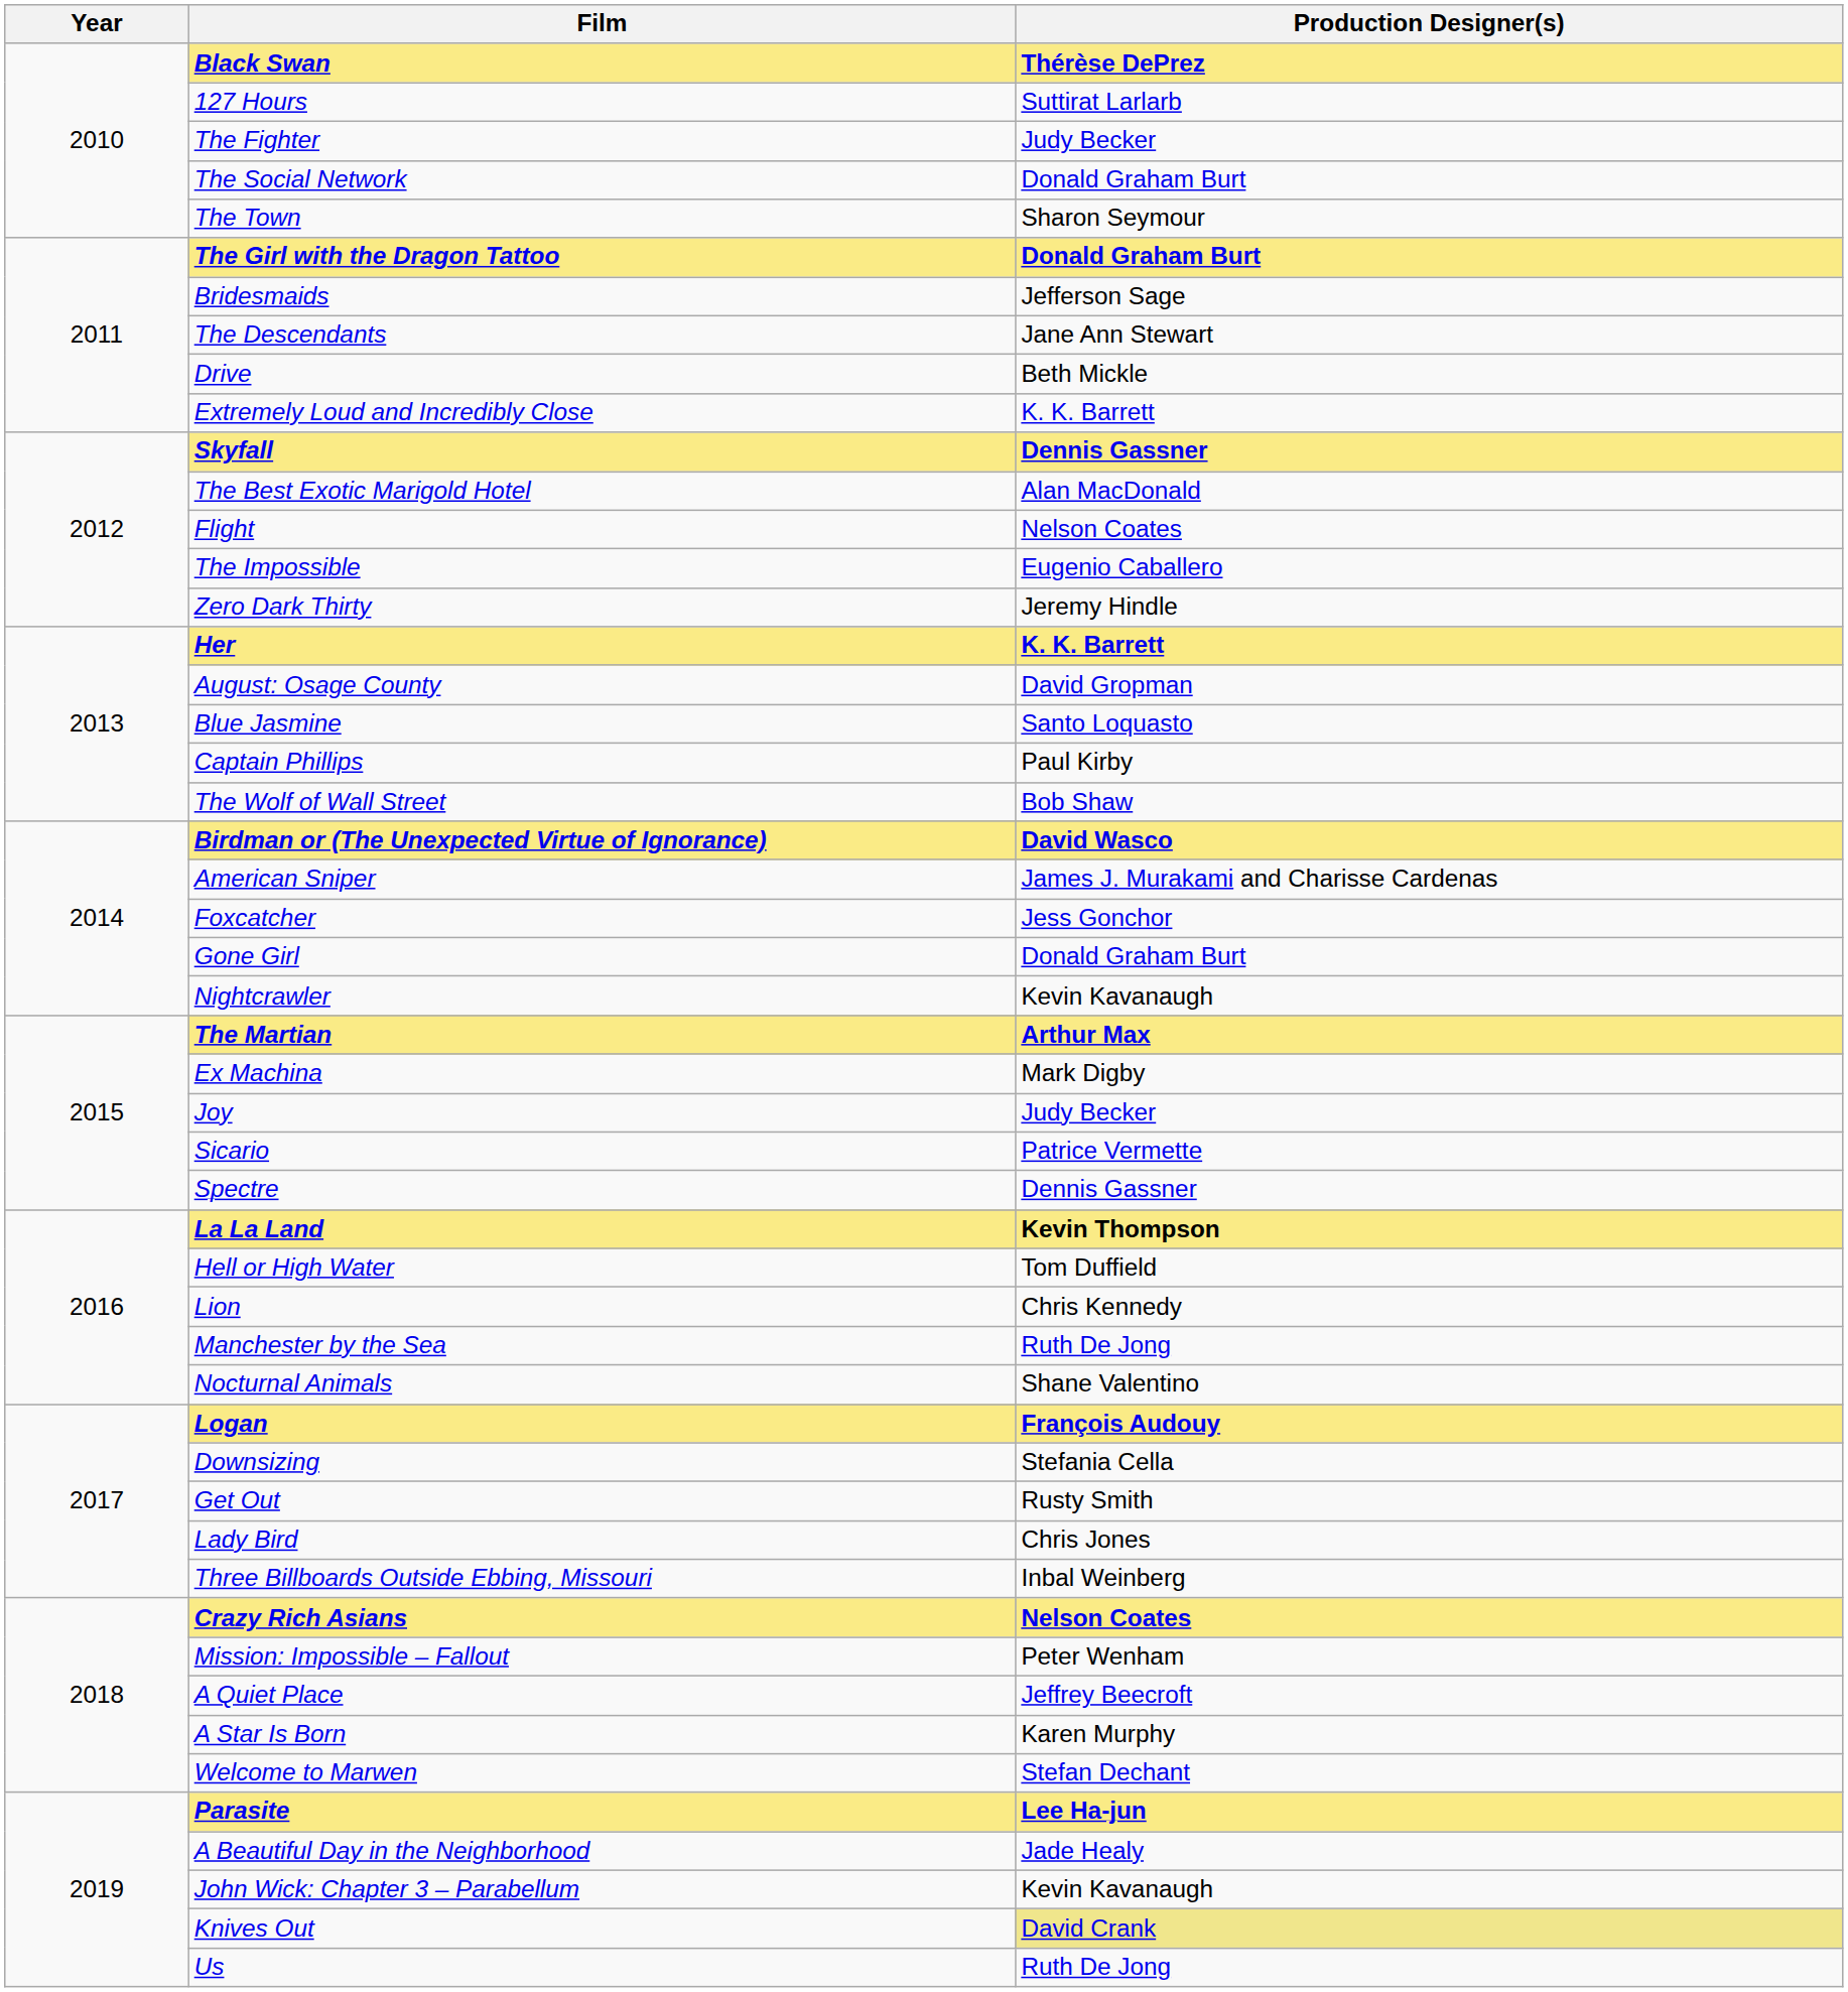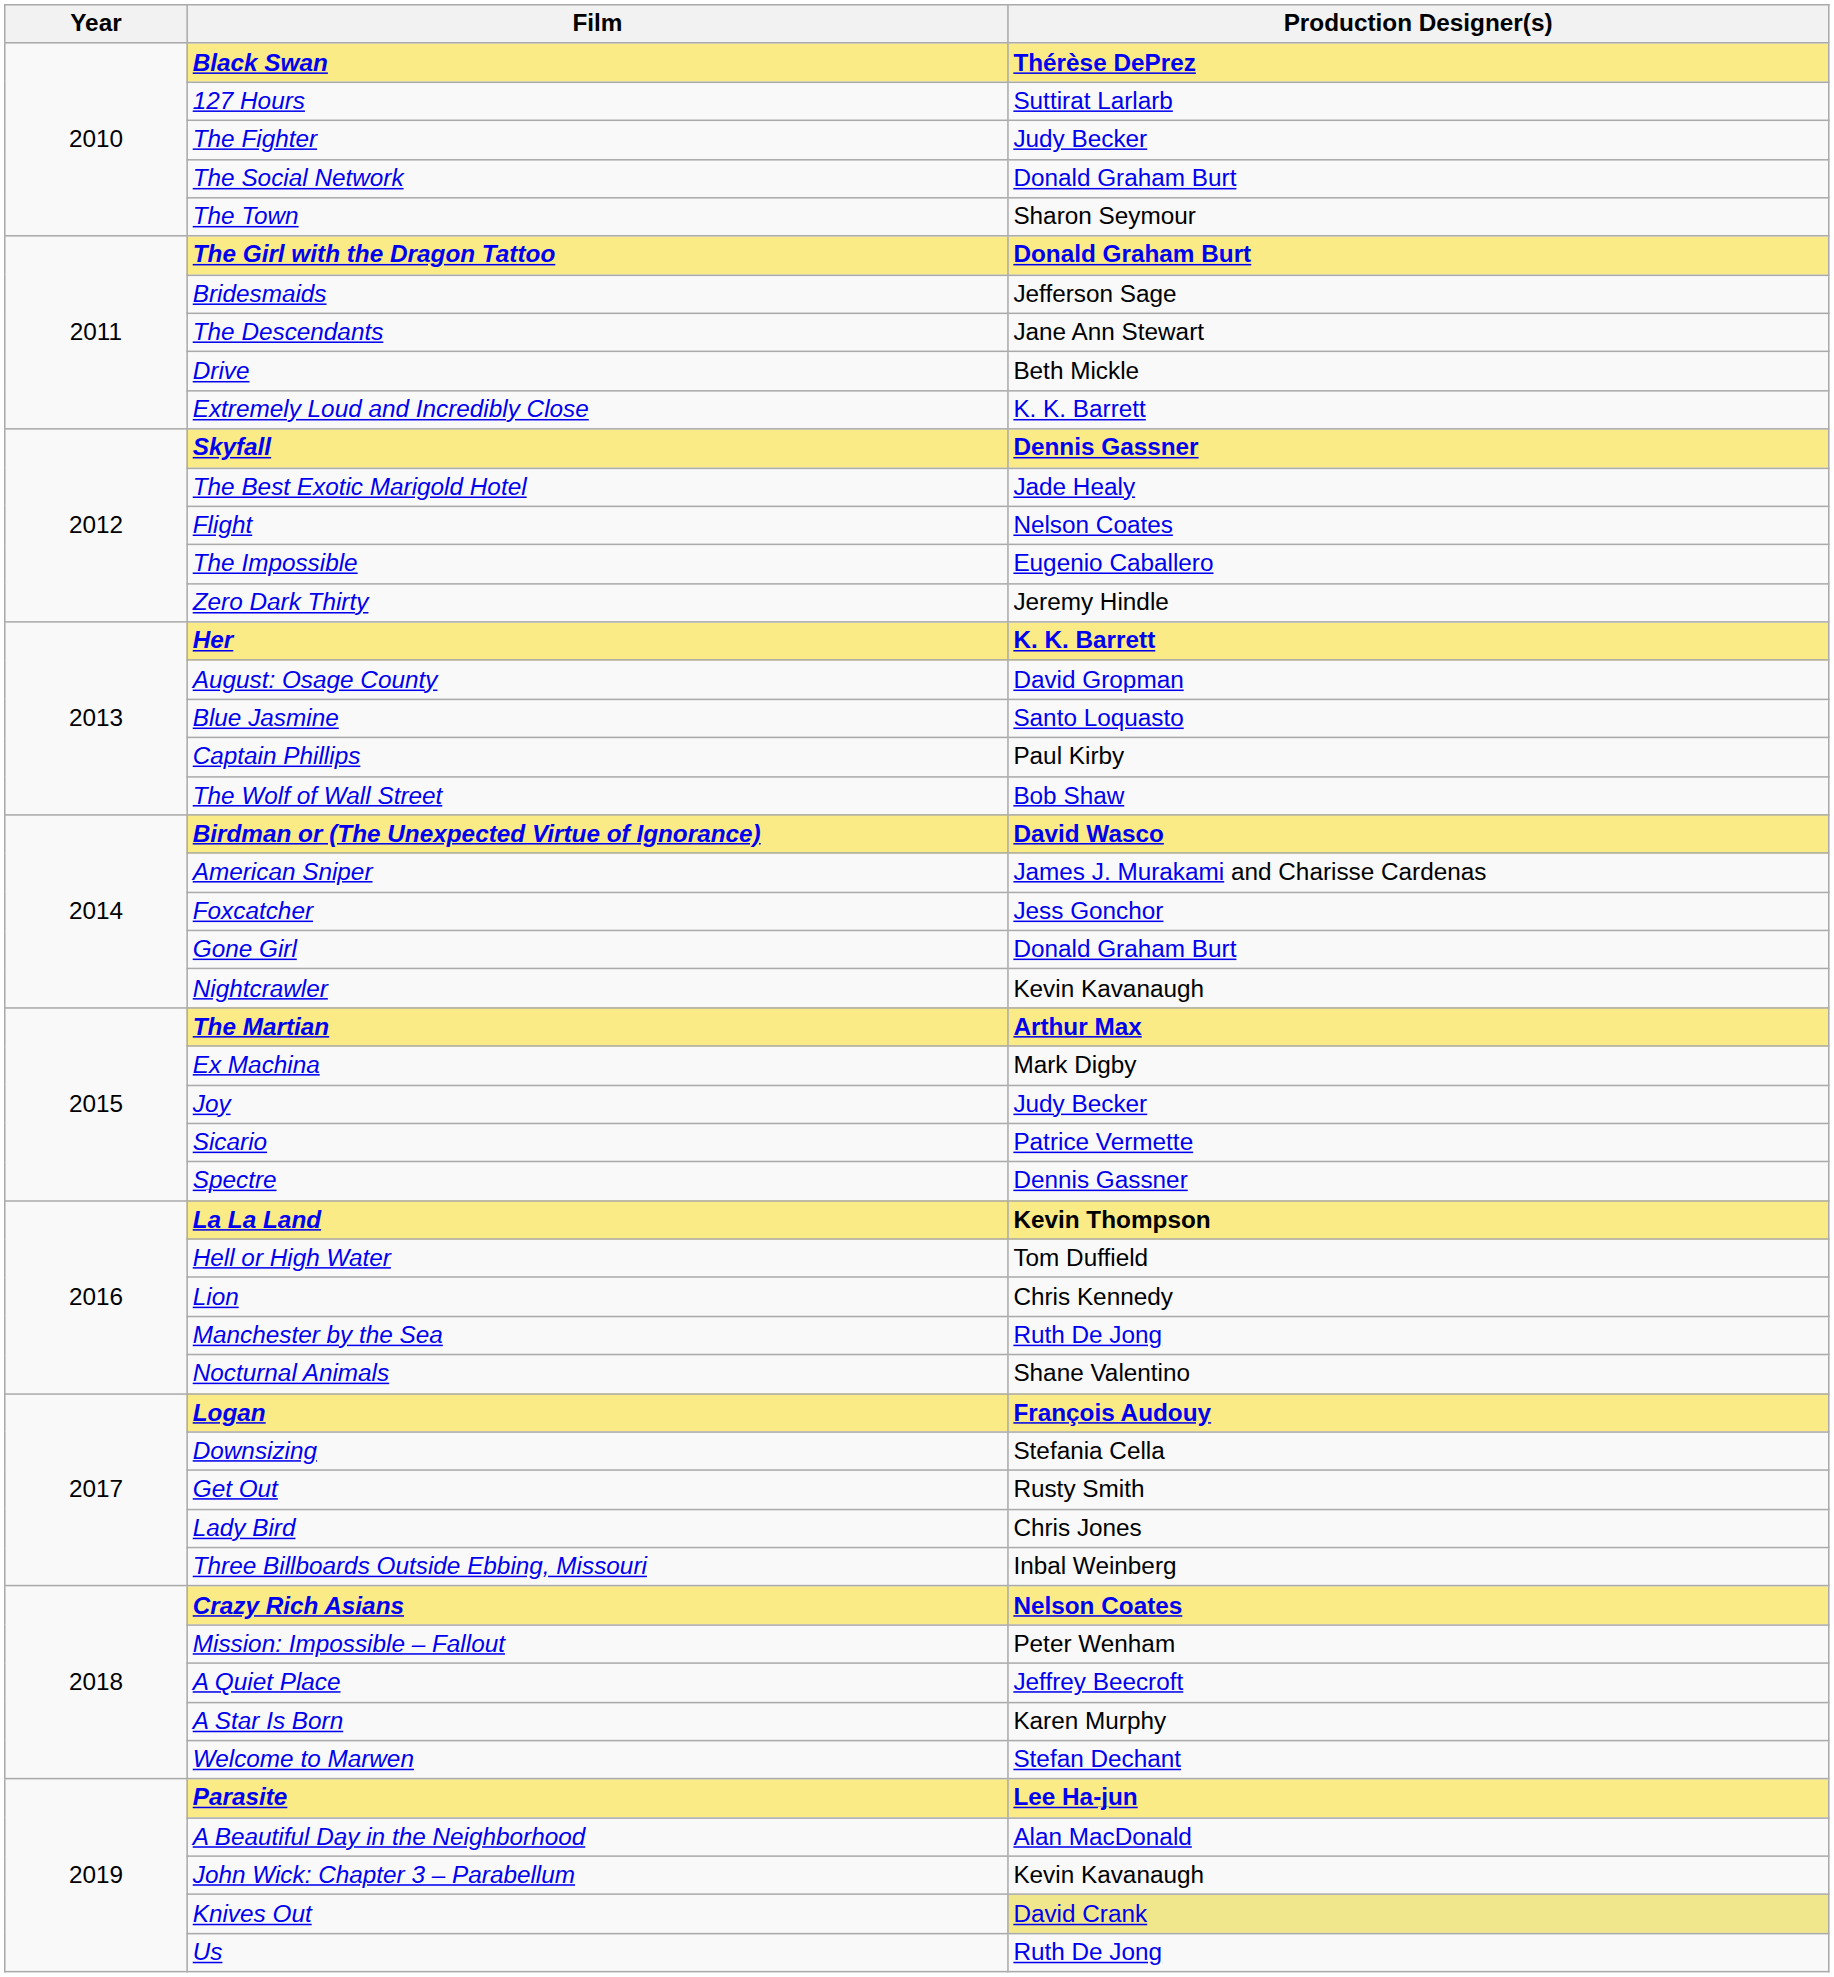 <table class="wikitable" width="95%" cellpadding="5">
 <tr>
 <th width="10%">Year</th>
 <th width="45%">Film</th>
 <th width="45%">Production Designer(s)</th>
 </tr>
 <tr>
 <td rowspan="5" style="text-align:center;">2010<br></td>
 <td style="background:#FAEB86;"><strong><em><a href='#'>Black Swan</a></em></strong></td>
 <td style="background:#FAEB86;"><strong><a href='#'>Thérèse DePrez</a></strong></td>
 </tr>
 <tr>
 <td><em><a href='#'>127 Hours</a></em></td>
 <td><a href='#'>Suttirat Larlarb</a></td>
 </tr>
 <tr>
 <td><em><a href='#'>The Fighter</a></em></td>
 <td><a href='#'>Judy Becker</a></td>
 </tr>
 <tr>
 <td><em><a href='#'>The Social Network</a></em></td>
 <td><a href='#'>Donald Graham Burt</a></td>
 </tr>
 <tr>
 <td><em><a href='#'>The Town</a></em></td>
 <td>Sharon Seymour</td>
 </tr>
 <tr>
 <td rowspan="5" style="text-align:center;">2011<br></td>
 <td style="background:#FAEB86;"><strong><em><a href='#'>The Girl with the Dragon Tattoo</a></em></strong></td>
 <td style="background:#FAEB86;"><strong><a href='#'>Donald Graham Burt</a></strong></td>
 </tr>
 <tr>
 <td><em><a href='#'>Bridesmaids</a></em></td>
 <td>Jefferson Sage</td>
 </tr>
 <tr>
 <td><em><a href='#'>The Descendants</a></em></td>
 <td>Jane Ann Stewart</td>
 </tr>
 <tr>
 <td><em><a href='#'>Drive</a></em></td>
 <td>Beth Mickle</td>
 </tr>
 <tr>
 <td><em><a href='#'>Extremely Loud and Incredibly Close</a></em></td>
 <td><a href='#'>K. K. Barrett</a></td>
 </tr>
 <tr>
 <td rowspan="5" style="text-align:center;">2012<br></td>
 <td style="background:#FAEB86;"><strong><em><a href='#'>Skyfall</a></em></strong></td>
 <td style="background:#FAEB86;"><strong><a href='#'>Dennis Gassner</a></strong></td>
 </tr>
 <tr>
 <td><em><a href='#'>The Best Exotic Marigold Hotel</a></em></td>
-<td><a href='#'>Alan MacDonald</a></td>
+<td><a href='#'>Jade Healy</a></td>
 </tr>
 <tr>
 <td><em><a href='#'>Flight</a></em></td>
 <td><a href='#'>Nelson Coates</a></td>
 </tr>
 <tr>
 <td><em><a href='#'>The Impossible</a></em></td>
 <td><a href='#'>Eugenio Caballero</a></td>
 </tr>
 <tr>
 <td><em><a href='#'>Zero Dark Thirty</a></em></td>
 <td>Jeremy Hindle</td>
 </tr>
 <tr>
 <td rowspan="5" style="text-align:center;">2013<br></td>
 <td style="background:#FAEB86;"><strong><em><a href='#'>Her</a></em></strong></td>
 <td style="background:#FAEB86;"><strong><a href='#'>K. K. Barrett</a></strong></td>
 </tr>
 <tr>
 <td><em><a href='#'>August: Osage County</a></em></td>
 <td><a href='#'>David Gropman</a></td>
 </tr>
 <tr>
 <td><em><a href='#'>Blue Jasmine</a></em></td>
 <td><a href='#'>Santo Loquasto</a></td>
 </tr>
 <tr>
 <td><em><a href='#'>Captain Phillips</a></em></td>
 <td>Paul Kirby</td>
 </tr>
 <tr>
 <td><em><a href='#'>The Wolf of Wall Street</a></em></td>
 <td><a href='#'>Bob Shaw</a></td>
 </tr>
 <tr>
 <td rowspan="5" style="text-align:center;">2014<br></td>
 <td style="background:#FAEB86;"><strong><em><a href='#'>Birdman or (The Unexpected Virtue of Ignorance)</a></em></strong></td>
 <td style="background:#FAEB86;"><strong><a href='#'>David Wasco</a></strong></td>
 </tr>
 <tr>
 <td><em><a href='#'>American Sniper</a></em></td>
 <td><a href='#'>James J. Murakami</a> and Charisse Cardenas</td>
 </tr>
 <tr>
 <td><em><a href='#'>Foxcatcher</a></em></td>
 <td><a href='#'>Jess Gonchor</a></td>
 </tr>
 <tr>
 <td><em><a href='#'>Gone Girl</a></em></td>
 <td><a href='#'>Donald Graham Burt</a></td>
 </tr>
 <tr>
 <td><em><a href='#'>Nightcrawler</a></em></td>
 <td>Kevin Kavanaugh</td>
 </tr>
 <tr>
 <td rowspan="5" style="text-align:center;">2015</td>
 <td style="background:#FAEB86;"><strong><em><a href='#'>The Martian</a></em></strong></td>
 <td style="background:#FAEB86;"><strong><a href='#'>Arthur Max</a></strong></td>
 </tr>
 <tr>
 <td><em><a href='#'>Ex Machina</a></em></td>
 <td>Mark Digby</td>
 </tr>
 <tr>
 <td><em><a href='#'>Joy</a></em></td>
 <td><a href='#'>Judy Becker</a></td>
 </tr>
 <tr>
 <td><em><a href='#'>Sicario</a></em></td>
 <td><a href='#'>Patrice Vermette</a></td>
 </tr>
 <tr>
 <td><em><a href='#'>Spectre</a></em></td>
 <td><a href='#'>Dennis Gassner</a></td>
 </tr>
 <tr>
 <td rowspan="5" style="text-align:center;">2016</td>
 <td style="background:#FAEB86;"><strong><em><a href='#'>La La Land</a></em></strong></td>
 <td style="background:#FAEB86;"><strong>Kevin Thompson</strong></td>
 </tr>
 <tr>
 <td><em><a href='#'>Hell or High Water</a></em></td>
 <td>Tom Duffield</td>
 </tr>
 <tr>
 <td><em><a href='#'>Lion</a></em></td>
 <td>Chris Kennedy</td>
 </tr>
 <tr>
 <td><em><a href='#'>Manchester by the Sea</a></em></td>
 <td><a href='#'>Ruth De Jong</a></td>
 </tr>
 <tr>
 <td><em><a href='#'>Nocturnal Animals</a></em></td>
 <td>Shane Valentino</td>
 </tr>
 <tr>
 <td rowspan="5" style="text-align:center;">2017</td>
 <td style="background:#FAEB86;"><strong><em><a href='#'>Logan</a></em></strong></td>
 <td style="background:#FAEB86;"><strong><a href='#'>François Audouy</a></strong></td>
 </tr>
 <tr>
 <td><em><a href='#'>Downsizing</a></em></td>
 <td>Stefania Cella</td>
 </tr>
 <tr>
 <td><em><a href='#'>Get Out</a></em></td>
 <td>Rusty Smith</td>
 </tr>
 <tr>
 <td><em><a href='#'>Lady Bird</a></em></td>
 <td>Chris Jones</td>
 </tr>
 <tr>
 <td><em><a href='#'>Three Billboards Outside Ebbing, Missouri</a></em></td>
 <td>Inbal Weinberg</td>
 </tr>
 <tr>
 <td rowspan="5" style="text-align:center;">2018</td>
 <td style="background:#FAEB86;"><strong><em><a href='#'>Crazy Rich Asians</a></em></strong></td>
 <td style="background:#FAEB86;"><strong><a href='#'>Nelson Coates</a></strong></td>
 </tr>
 <tr>
 <td><em><a href='#'>Mission: Impossible – Fallout</a></em></td>
 <td>Peter Wenham</td>
 </tr>
 <tr>
 <td><em><a href='#'>A Quiet Place</a></em></td>
 <td><a href='#'>Jeffrey Beecroft</a></td>
 </tr>
 <tr>
 <td><em><a href='#'>A Star Is Born</a></em></td>
 <td>Karen Murphy</td>
 </tr>
 <tr>
 <td><em><a href='#'>Welcome to Marwen</a></em></td>
 <td><a href='#'>Stefan Dechant</a></td>
 </tr>
 <tr>
 <td rowspan="5" style="text-align:center;">2019<br></td>
 <td style="background:#FAEB86;"><strong><em><a href='#'>Parasite</a></em></strong></td>
 <td style="background:#FAEB86;"><strong><a href='#'>Lee Ha-jun</a></strong></td>
 </tr>
 <tr>
 <td><em><a href='#'>A Beautiful Day in the Neighborhood</a></em></td>
-<td><a href='#'>Jade Healy</a></td>
+<td><a href='#'>Alan MacDonald</a></td>
 </tr>
 <tr>
 <td><em><a href='#'>John Wick: Chapter 3 – Parabellum</a></em></td>
 <td>Kevin Kavanaugh</td>
 </tr>
 <tr>
 <td><em><a href='#'>Knives Out</a></em></td>
 <td style="background: khaki;"><a href='#'>David Crank</a></td>
 </tr>
 <tr>
 <td><em><a href='#'>Us</a></em></td>
 <td><a href='#'>Ruth De Jong</a></td>
 </tr>
 </table>
